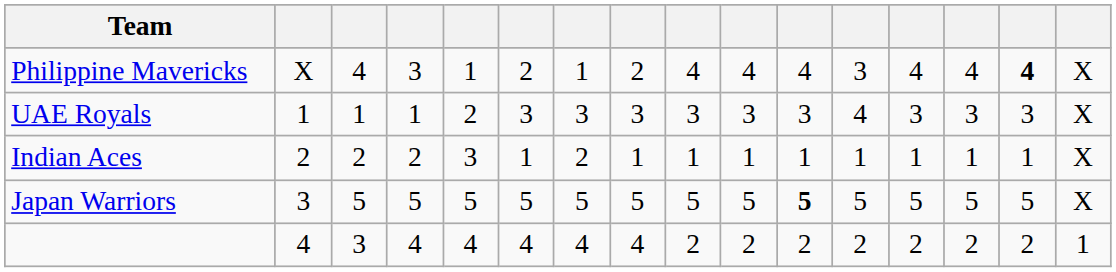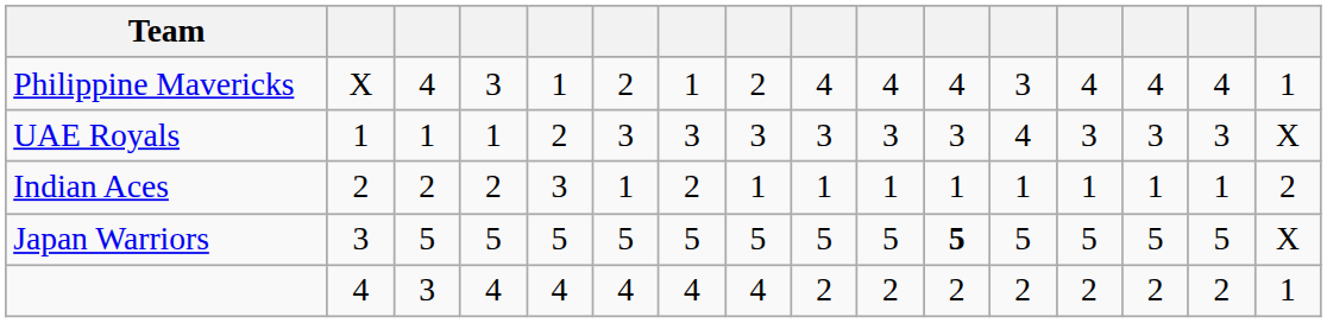 <table class="wikitable sortable" style="text-align: center">
 <tr>
 <th style="width:150px">Team</th>
 <th style="width:25px"></th>
 <th style="width:25px"></th>
 <th style="width:25px"></th>
 <th style="width:25px"></th>
 <th style="width:25px"></th>
 <th style="width:25px"></th>
 <th style="width:25px"></th>
 <th style="width:25px"></th>
 <th style="width:25px"></th>
 <th style="width:25px"></th>
 <th style="width:25px"></th>
 <th style="width:25px"></th>
 <th style="width:25px"></th>
 <th style="width:25px"></th>
 <th style="width:25px"></th>
 </tr>
 <tr>
 <td style="text-align: left"> <a href='#'>Philippine Mavericks</a></td>
 <td>X</td>
 <td>4</td>
 <td>3</td>
 <td>1</td>
 <td>2</td>
 <td>1</td>
 <td>2</td>
 <td>4</td>
 <td>4</td>
 <td>4</td>
 <td>3</td>
 <td>4</td>
 <td>4</td>
-<td><strong>4</strong></td>
-<td>X</td>
+<td>4</td>
+<td>1</td>
 </tr>
 <tr>
 <td style="text-align: left"> <a href='#'>UAE Royals</a></td>
 <td>1</td>
 <td>1</td>
 <td>1</td>
 <td>2</td>
 <td>3</td>
 <td>3</td>
 <td>3</td>
 <td>3</td>
 <td>3</td>
 <td>3</td>
 <td>4</td>
 <td>3</td>
 <td>3</td>
 <td>3</td>
 <td>X</td>
 </tr>
 <tr>
 <td style="text-align: left"> <a href='#'>Indian Aces</a></td>
 <td>2</td>
 <td>2</td>
 <td>2</td>
 <td>3</td>
 <td>1</td>
 <td>2</td>
 <td>1</td>
 <td>1</td>
 <td>1</td>
 <td>1</td>
 <td>1</td>
 <td>1</td>
 <td>1</td>
 <td>1</td>
-<td>X</td>
+<td>2</td>
 </tr>
 <tr>
 <td style="text-align: left"> <a href='#'>Japan Warriors</a></td>
 <td>3</td>
 <td>5</td>
 <td>5</td>
 <td>5</td>
 <td>5</td>
 <td>5</td>
 <td>5</td>
 <td>5</td>
 <td>5</td>
 <td><strong>5</strong></td>
 <td>5</td>
 <td>5</td>
 <td>5</td>
 <td>5</td>
 <td>X</td>
 </tr>
 <tr>
 <td style="text-align: left"></td>
 <td>4</td>
 <td>3</td>
 <td>4</td>
 <td>4</td>
 <td>4</td>
 <td>4</td>
 <td>4</td>
 <td>2</td>
 <td>2</td>
 <td>2</td>
 <td>2</td>
 <td>2</td>
 <td>2</td>
 <td>2</td>
 <td>1</td>
 </tr>
 </table>
